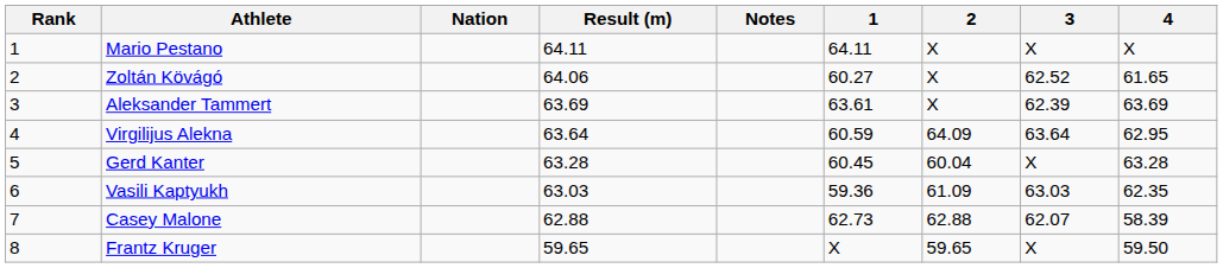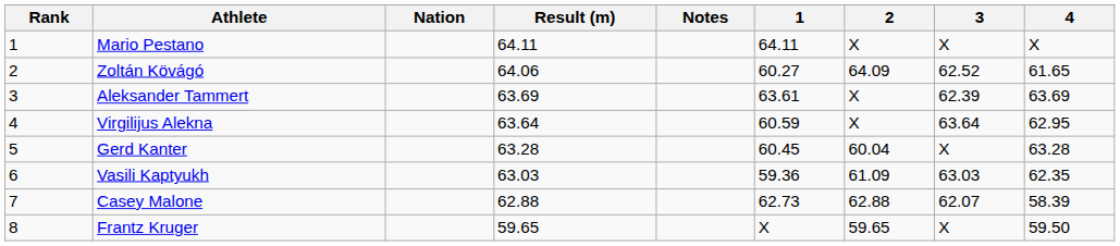 <table class="wikitable" width=85%>
 <tr>
 </tr>
 <tr>
 <th>Rank</th>
 <th>Athlete</th>
 <th>Nation</th>
 <th>Result (m)</th>
 <th>Notes</th>
 <th>1</th>
 <th>2</th>
 <th>3</th>
 <th>4</th>
 </tr>
 <tr>
 <td>1</td>
 <td><a href='#'>Mario Pestano</a></td>
 <td></td>
 <td>64.11</td>
 <td></td>
 <td>64.11</td>
 <td>X</td>
 <td>X</td>
 <td>X</td>
 </tr>
 <tr>
 <td>2</td>
 <td><a href='#'>Zoltán Kövágó</a></td>
 <td></td>
 <td>64.06</td>
 <td></td>
 <td>60.27</td>
-<td>X</td>
+<td>64.09</td>
 <td>62.52</td>
 <td>61.65</td>
 </tr>
 <tr>
 <td>3</td>
 <td><a href='#'>Aleksander Tammert</a></td>
 <td></td>
 <td>63.69</td>
 <td></td>
 <td>63.61</td>
 <td>X</td>
 <td>62.39</td>
 <td>63.69</td>
 </tr>
 <tr>
 <td>4</td>
 <td><a href='#'>Virgilijus Alekna</a></td>
 <td></td>
 <td>63.64</td>
 <td></td>
 <td>60.59</td>
-<td>64.09</td>
+<td>X</td>
 <td>63.64</td>
 <td>62.95</td>
 </tr>
 <tr>
 <td>5</td>
 <td><a href='#'>Gerd Kanter</a></td>
 <td></td>
 <td>63.28</td>
 <td></td>
 <td>60.45</td>
 <td>60.04</td>
 <td>X</td>
 <td>63.28</td>
 </tr>
 <tr>
 <td>6</td>
 <td><a href='#'>Vasili Kaptyukh</a></td>
 <td></td>
 <td>63.03</td>
 <td></td>
 <td>59.36</td>
 <td>61.09</td>
 <td>63.03</td>
 <td>62.35</td>
 </tr>
 <tr>
 <td>7</td>
 <td><a href='#'>Casey Malone</a></td>
 <td></td>
 <td>62.88</td>
 <td></td>
 <td>62.73</td>
 <td>62.88</td>
 <td>62.07</td>
 <td>58.39</td>
 </tr>
 <tr>
 <td>8</td>
 <td><a href='#'>Frantz Kruger</a></td>
 <td></td>
 <td>59.65</td>
 <td></td>
 <td>X</td>
 <td>59.65</td>
 <td>X</td>
 <td>59.50</td>
 </tr>
 </table>
